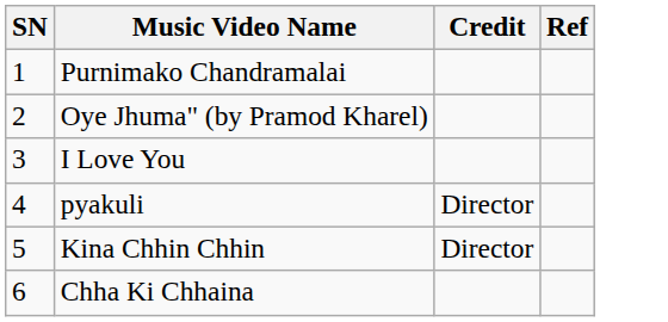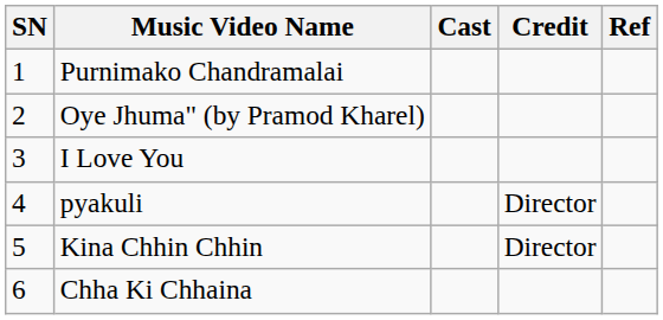 <table class="wikitable sortable">
 <tr>
 <th>SN</th>
 <th>Music Video Name</th>
+<th>Cast</th>
 <th>Credit</th>
 <th>Ref</th>
 </tr>
 <tr>
 <td>1</td>
 <td>Purnimako Chandramalai</td>
 <td></td>
 <td></td>
+<td></td>
 </tr>
 <tr>
 <td>2</td>
 <td>Oye Jhuma" (by Pramod Kharel)</td>
+<td></td>
 <td></td>
 <td></td>
 </tr>
 <tr>
 <td>3</td>
 <td>I Love You</td>
 <td></td>
 <td></td>
+<td></td>
 </tr>
 <tr>
 <td>4</td>
 <td>pyakuli</td>
+<td></td>
 <td>Director</td>
 <td></td>
 </tr>
 <tr>
 <td>5</td>
 <td>Kina Chhin Chhin</td>
+<td></td>
 <td>Director</td>
 <td></td>
 </tr>
 <tr>
 <td>6</td>
 <td>Chha Ki Chhaina</td>
 <td></td>
 <td></td>
+<td></td>
 </tr>
 </table>
